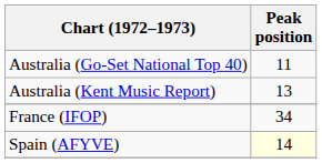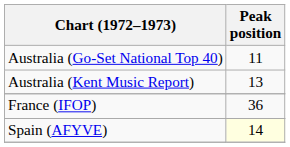 <table class="wikitable sortable">
 <tr>
 <th>Chart (1972–1973)</th>
 <th>Peak<br>position</th>
 </tr>
 <tr>
 <td>Australia (<a href='#'>Go-Set National Top 40</a>)</td>
 <td align="center">11</td>
 </tr>
 <tr>
 <td>Australia (<a href='#'>Kent Music Report</a>)</td>
 <td align="center">13</td>
 </tr>
 <tr>
 </tr>
 <tr>
 <td>France (<a href='#'>IFOP</a>)</td>
-<td align="center">34</td>
+<td align="center">36</td>
 </tr>
 <tr>
 </tr>
 <tr>
 </tr>
 <tr>
 <td>Spain (<a href='#'>AFYVE</a>)</td>
 <td align="center" style="background: lightyellow;">14</td>
 </tr>
 <tr>
 </tr>
 <tr>
 </tr>
 </table>
